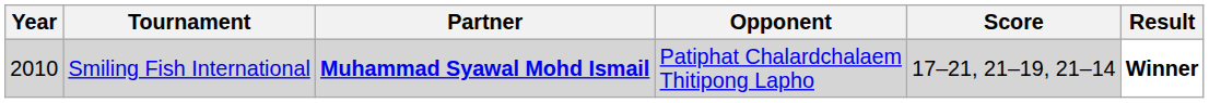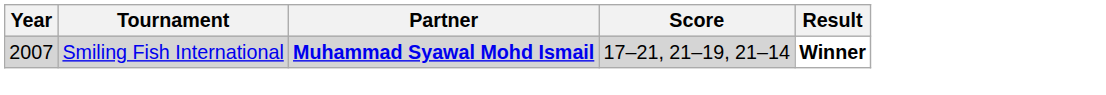 <table class="sortable wikitable" style="font-size: 90%;">
 <tr>
 <th>Year</th>
 <th>Tournament</th>
 <th>Partner</th>
-<th>Opponent</th>
 <th>Score</th>
 <th>Result</th>
 </tr>
 <tr style="background:#D5D5D5">
-<td align="center">2010</td>
+<td align="center">2007</td>
 <td align="left"><a href='#'>Smiling Fish International</a></td>
 <td align="left"><strong> <a href='#'>Muhammad Syawal Mohd Ismail</a></strong></td>
-<td align="left"> <a href='#'>Patiphat Chalardchalaem</a><br> <a href='#'>Thitipong Lapho</a></td>
 <td align="left">17–21, 21–19, 21–14</td>
 <td style="text-align:left; background:white"> <strong>Winner</strong></td>
 </tr>
 </table>
